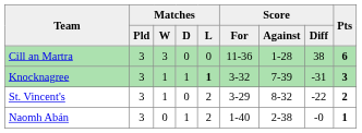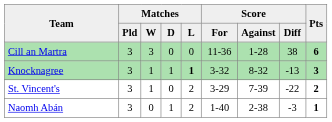 <table style=border-collapse:collapse border=1 cellspacing=0 cellpadding=5>
 <tr align=center bgcolor=#efefef>
 <th rowspan=2 width=165>Team</th>
 <th colspan=4>Matches</th>
 <th colspan=3>Score</th>
 <th rowspan=2width=20>Pts</th>
 </tr>
 <tr align=center bgcolor=#efefef>
 <th width=20>Pld</th>
 <th width=20>W</th>
 <th width=20>D</th>
 <th width=20>L</th>
 <th width=45>For</th>
 <th width=45>Against</th>
 <th width=30>Diff</th>
 </tr>
 <tr align=center  style="background:#ACE1AF;">
 <td style="text-align:left;"><a href='#'>Cill an Martra</a></td>
 <td>3</td>
 <td>3</td>
 <td>0</td>
 <td>0</td>
 <td>11-36</td>
 <td>1-28</td>
 <td>38</td>
 <td><strong>6</strong></td>
 </tr>
 <tr align=center  style="background:#ACE1AF;">
 <td style="text-align:left;"><a href='#'>Knocknagree</a></td>
 <td>3</td>
 <td>1</td>
 <td>1</td>
 <td><strong>1</strong></td>
 <td>3-32</td>
-<td>7-39</td>
-<td>-31</td>
+<td>8-32</td>
+<td>-13</td>
 <td><strong>3</strong></td>
 </tr>
 <tr align=center>
 <td style="text-align:left;"><a href='#'>St. Vincent's</a></td>
 <td>3</td>
 <td>1</td>
 <td>0</td>
 <td>2</td>
 <td>3-29</td>
-<td>8-32</td>
+<td>7-39</td>
 <td>-22</td>
 <td><strong>2</strong></td>
 </tr>
 <tr align=center>
 <td style="text-align:left;"><a href='#'>Naomh Abán</a></td>
 <td>3</td>
 <td>0</td>
 <td>1</td>
 <td>2</td>
 <td>1-40</td>
 <td>2-38</td>
-<td>-0</td>
+<td>-3</td>
 <td><strong>1</strong></td>
 </tr>
 </table>
